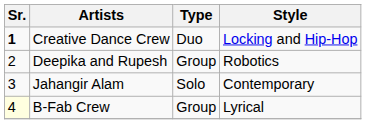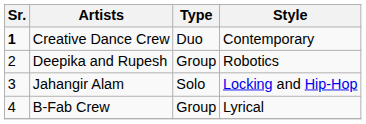 <table class=wikitable>
 <tr>
 <th>Sr.</th>
 <th>Artists</th>
 <th>Type</th>
 <th>Style</th>
 </tr>
 <tr>
 <td><strong>1</strong></td>
 <td>Creative Dance Crew</td>
 <td>Duo</td>
-<td><a href='#'>Locking</a> and <a href='#'>Hip-Hop</a></td>
+<td Contemporary dance>Contemporary</td>
 </tr>
 <tr>
 <td>2</td>
 <td>Deepika and Rupesh</td>
 <td>Group</td>
 <td>Robotics</td>
 </tr>
 <tr>
 <td>3</td>
 <td>Jahangir Alam</td>
 <td>Solo</td>
-<td Contemporary dance>Contemporary</td>
+<td><a href='#'>Locking</a> and <a href='#'>Hip-Hop</a></td>
 </tr>
 <tr>
-<td style="background: lightyellow;">4</td>
+<td>4</td>
 <td>B-Fab Crew</td>
 <td>Group</td>
 <td Lyrical dance>Lyrical</td>
 </tr>
 <tr>
 </tr>
 </table>
